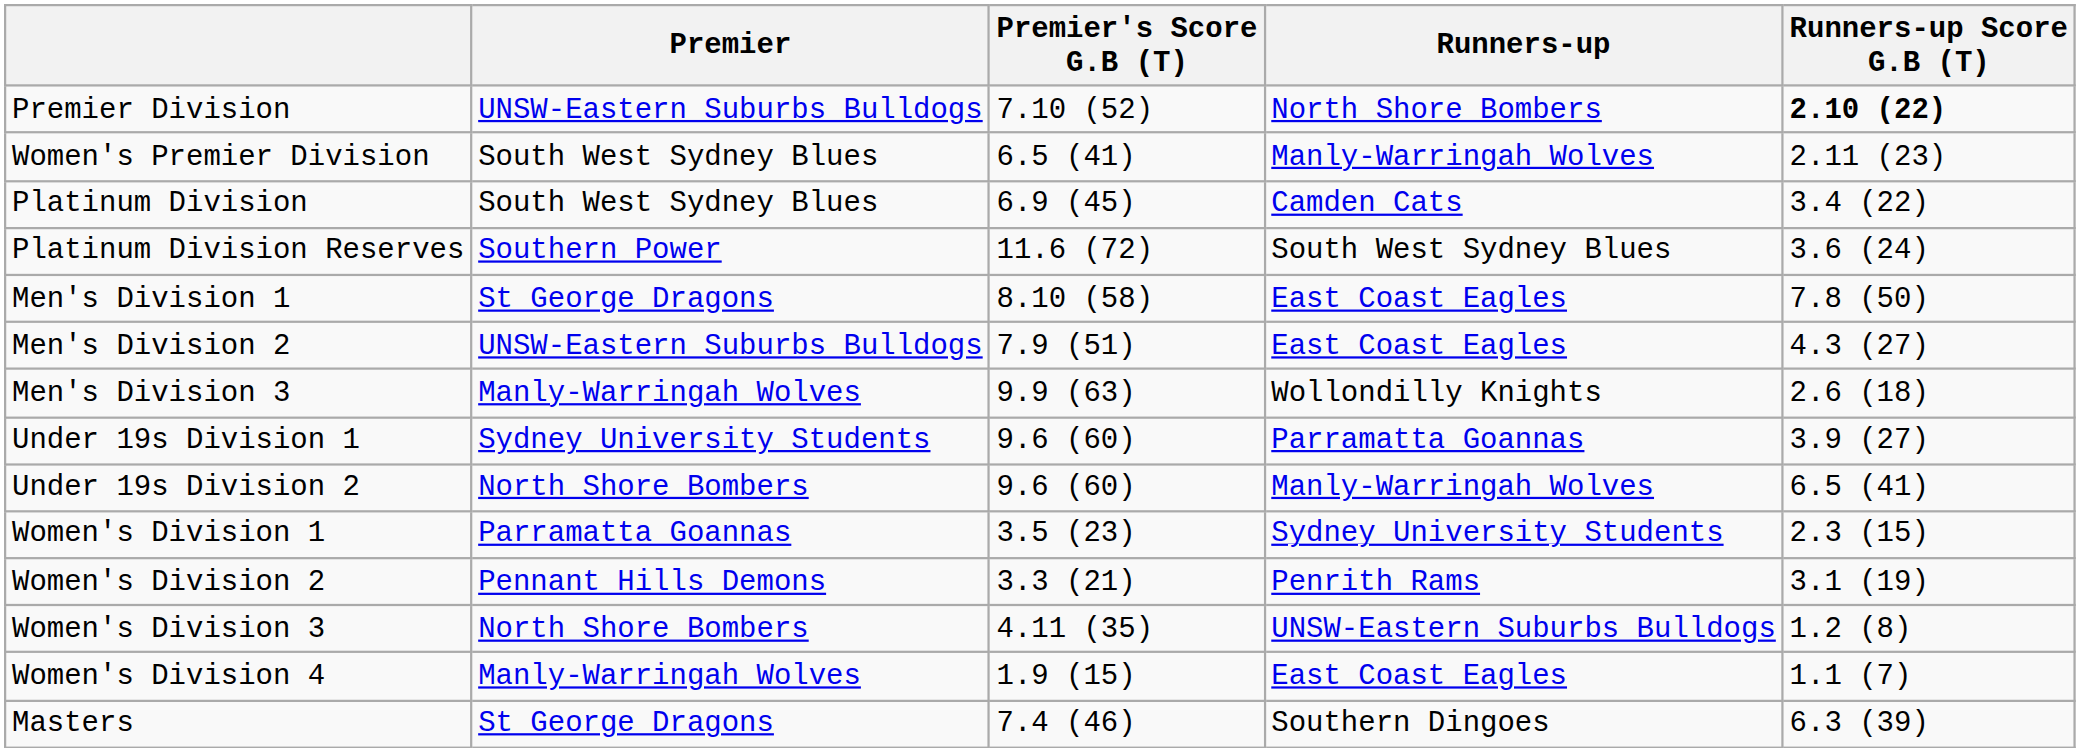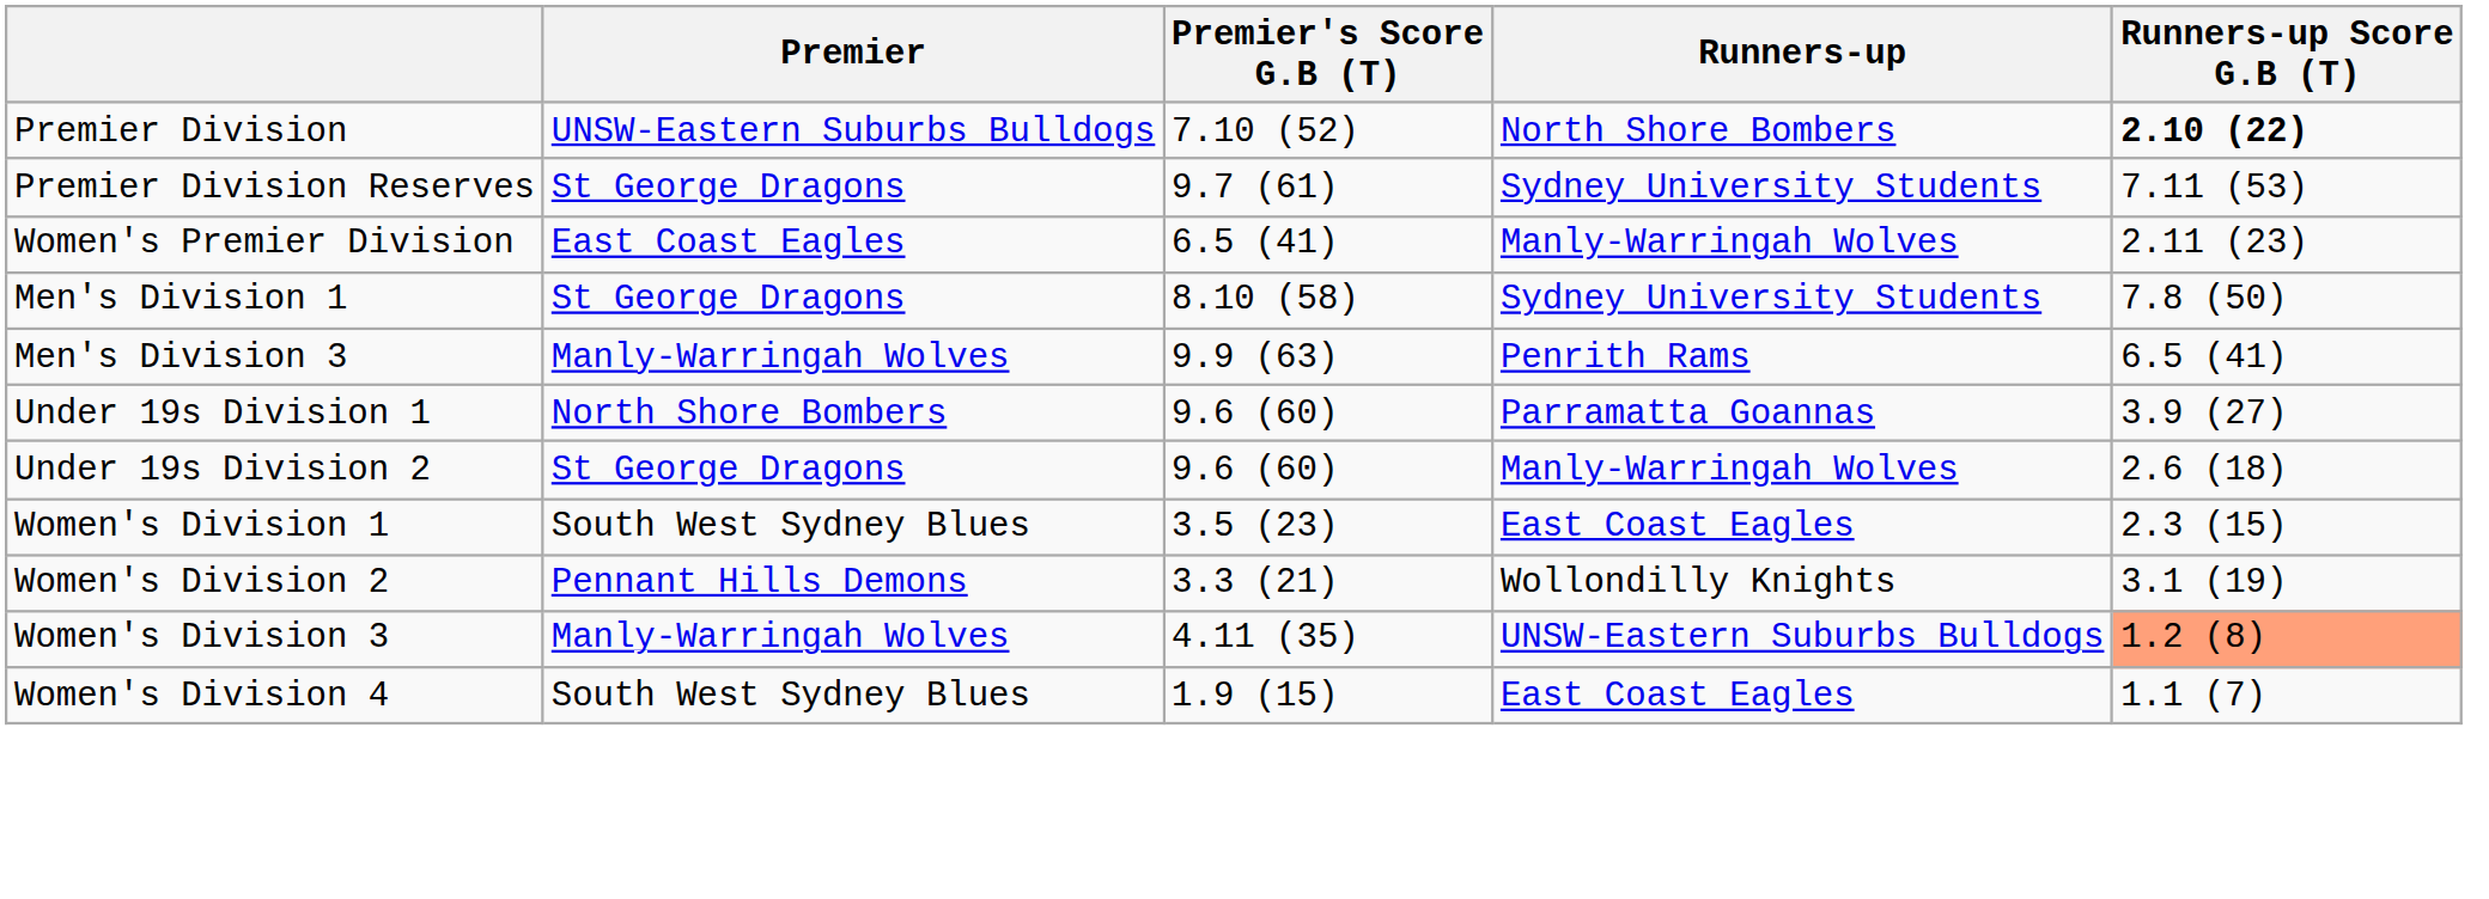 <table class="wikitable">
 <tr>
 <th></th>
 <th>Premier</th>
 <th>Premier's Score<br>G.B (T)</th>
 <th>Runners-up</th>
 <th>Runners-up Score<br>G.B (T)</th>
 </tr>
 <tr>
 <td>Premier Division</td>
 <td><a href='#'>UNSW-Eastern Suburbs Bulldogs</a></td>
 <td>7.10 (52)</td>
 <td><a href='#'>North Shore Bombers</a></td>
 <td><strong>2.10 (22)</strong></td>
 </tr>
 <tr>
+<td>Premier Division Reserves</td>
+<td><a href='#'>St George Dragons</a></td>
+<td>9.7 (61)</td>
+<td><a href='#'>Sydney University Students</a></td>
+<td>7.11 (53)</td>
+</tr>
+<tr>
 <td>Women's Premier Division</td>
-<td>South West Sydney Blues</td>
+<td><a href='#'>East Coast Eagles</a></td>
 <td>6.5 (41)</td>
 <td><a href='#'>Manly-Warringah Wolves</a></td>
 <td>2.11 (23)</td>
 </tr>
 <tr>
-<td>Platinum Division</td>
-<td>South West Sydney Blues</td>
-<td>6.9 (45)</td>
-<td><a href='#'>Camden Cats</a></td>
-<td>3.4 (22)</td>
-</tr>
-<tr>
-<td>Platinum Division Reserves</td>
-<td><a href='#'>Southern Power</a></td>
-<td>11.6 (72)</td>
-<td>South West Sydney Blues</td>
-<td>3.6 (24)</td>
-</tr>
-<tr>
 <td>Men's Division 1</td>
 <td><a href='#'>St George Dragons</a></td>
 <td>8.10 (58)</td>
-<td><a href='#'>East Coast Eagles</a></td>
+<td><a href='#'>Sydney University Students</a></td>
 <td>7.8 (50)</td>
-</tr>
-<tr>
-<td>Men's Division 2</td>
-<td><a href='#'>UNSW-Eastern Suburbs Bulldogs</a></td>
-<td>7.9 (51)</td>
-<td><a href='#'>East Coast Eagles</a></td>
-<td>4.3 (27)</td>
 </tr>
 <tr>
 <td>Men's Division 3</td>
 <td><a href='#'>Manly-Warringah Wolves</a></td>
 <td>9.9 (63)</td>
-<td>Wollondilly Knights</td>
-<td>2.6 (18)</td>
+<td><a href='#'>Penrith Rams</a></td>
+<td>6.5 (41)</td>
 </tr>
 <tr>
 <td>Under 19s Division 1</td>
-<td><a href='#'>Sydney University Students</a></td>
+<td><a href='#'>North Shore Bombers</a></td>
 <td>9.6 (60)</td>
 <td><a href='#'>Parramatta Goannas</a></td>
 <td>3.9 (27)</td>
 </tr>
 <tr>
 <td>Under 19s Division 2</td>
-<td><a href='#'>North Shore Bombers</a></td>
+<td><a href='#'>St George Dragons</a></td>
 <td>9.6 (60)</td>
 <td><a href='#'>Manly-Warringah Wolves</a></td>
-<td>6.5 (41)</td>
+<td>2.6 (18)</td>
 </tr>
 <tr>
 <td>Women's Division 1</td>
-<td><a href='#'>Parramatta Goannas</a></td>
+<td>South West Sydney Blues</td>
 <td>3.5 (23)</td>
-<td><a href='#'>Sydney University Students</a></td>
+<td><a href='#'>East Coast Eagles</a></td>
 <td>2.3 (15)</td>
 </tr>
 <tr>
 <td>Women's Division 2</td>
 <td><a href='#'>Pennant Hills Demons</a></td>
 <td>3.3 (21)</td>
-<td><a href='#'>Penrith Rams</a></td>
+<td>Wollondilly Knights</td>
 <td>3.1 (19)</td>
 </tr>
 <tr>
 <td>Women's Division 3</td>
-<td><a href='#'>North Shore Bombers</a></td>
+<td><a href='#'>Manly-Warringah Wolves</a></td>
 <td>4.11 (35)</td>
 <td><a href='#'>UNSW-Eastern Suburbs Bulldogs</a></td>
-<td>1.2 (8)</td>
+<td style="background: lightsalmon;">1.2 (8)</td>
 </tr>
 <tr>
 <td>Women's Division 4</td>
-<td><a href='#'>Manly-Warringah Wolves</a></td>
+<td>South West Sydney Blues</td>
 <td>1.9 (15)</td>
 <td><a href='#'>East Coast Eagles</a></td>
 <td>1.1 (7)</td>
 </tr>
-<tr>
-<td>Masters</td>
-<td><a href='#'>St George Dragons</a></td>
-<td>7.4 (46)</td>
-<td>Southern Dingoes</td>
-<td>6.3 (39)</td>
-</tr>
 </table>
